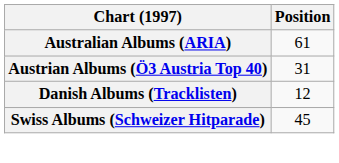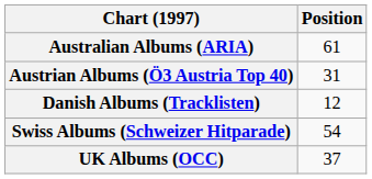 <table class="wikitable sortable plainrowheaders">
 <tr>
 <th scope="col">Chart (1997)</th>
 <th scope="col">Position</th>
 </tr>
 <tr>
 <th scope="row">Australian Albums (<a href='#'>ARIA</a>)</th>
 <td align="center">61</td>
 </tr>
 <tr>
 <th scope="row">Austrian Albums (<a href='#'>Ö3 Austria Top 40</a>)</th>
 <td align="center">31</td>
 </tr>
 <tr>
 <th scope="row">Danish Albums (<a href='#'>Tracklisten</a>)</th>
 <td align="center">12</td>
 </tr>
 <tr>
 <th scope="row">Swiss Albums (<a href='#'>Schweizer Hitparade</a>)</th>
-<td align="center">45</td>
+<td align="center">54</td>
+</tr>
+<tr>
+<th scope="row">UK Albums (<a href='#'>OCC</a>)</th>
+<td align="center">37</td>
 </tr>
 </table>
